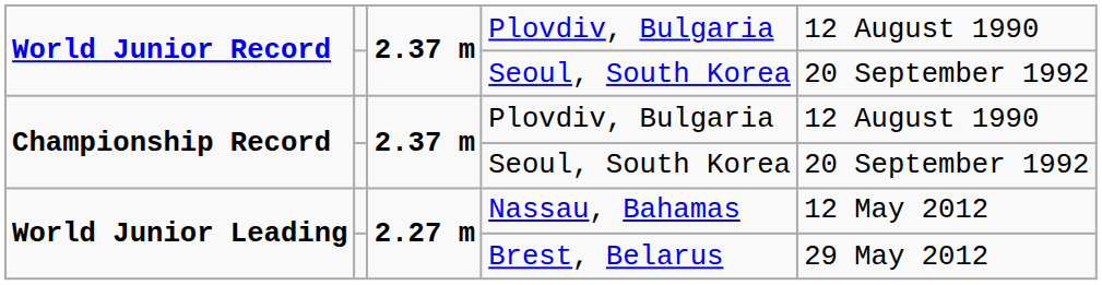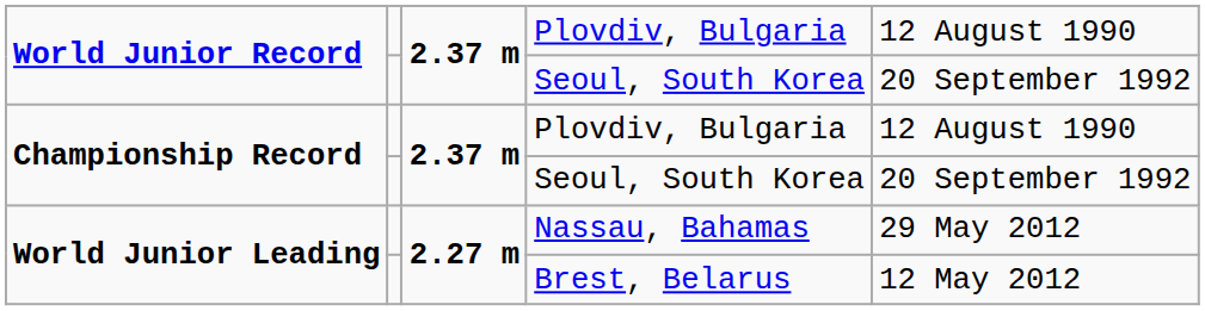 <table class="wikitable">
 <tr>
 <td rowspan=2><strong><a href='#'>World Junior Record</a></strong></td>
 <td></td>
 <td rowspan=2><strong>2.37 m</strong></td>
 <td><a href='#'>Plovdiv</a>, <a href='#'>Bulgaria</a></td>
 <td>12 August 1990</td>
 </tr>
 <tr>
 <td></td>
 <td><a href='#'>Seoul</a>, <a href='#'>South Korea</a></td>
 <td>20 September 1992</td>
 </tr>
 <tr>
 <td rowspan=2><strong>Championship Record</strong></td>
 <td></td>
 <td rowspan=2><strong>2.37 m</strong></td>
 <td>Plovdiv, Bulgaria</td>
 <td>12 August 1990</td>
 </tr>
 <tr>
 <td></td>
 <td>Seoul, South Korea</td>
 <td>20 September 1992</td>
 </tr>
 <tr>
 <td rowspan=2><strong>World Junior Leading</strong></td>
 <td></td>
 <td rowspan=2><strong>2.27 m</strong></td>
 <td><a href='#'>Nassau</a>, <a href='#'>Bahamas</a></td>
-<td>12 May 2012</td>
+<td>29 May 2012</td>
 </tr>
 <tr>
 <td></td>
 <td><a href='#'>Brest</a>, <a href='#'>Belarus</a></td>
-<td>29 May 2012</td>
+<td>12 May 2012</td>
 </tr>
 </table>
